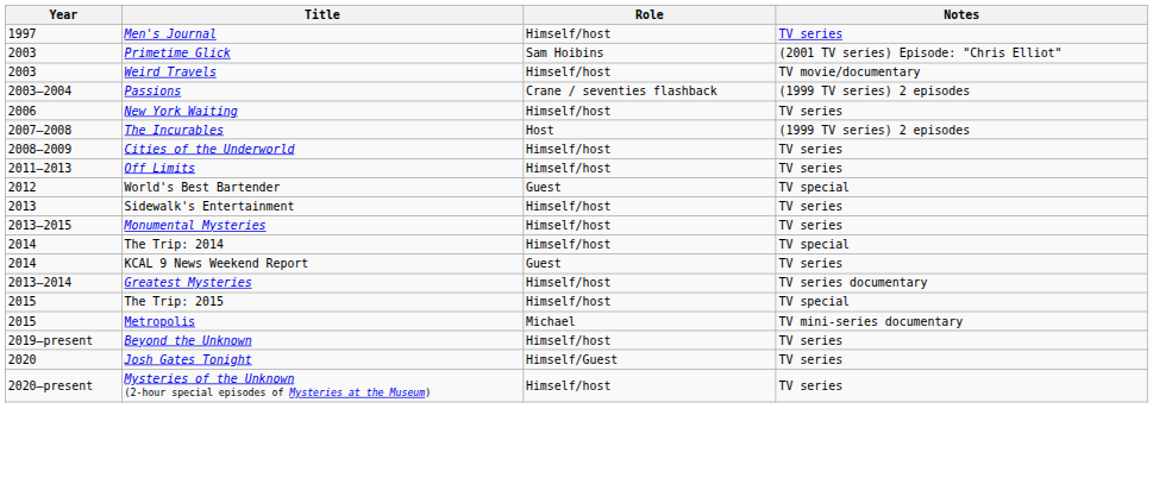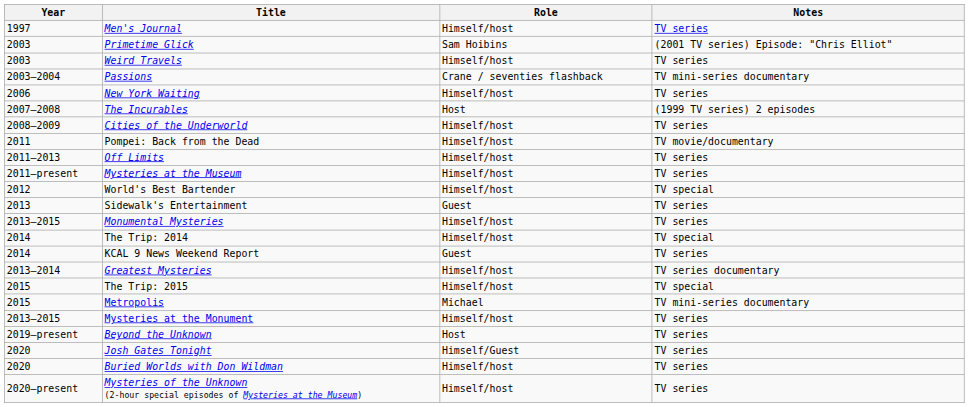 <table class="wikitable sortable" style="width:100%;">
 <tr>
 <th>Year</th>
 <th>Title</th>
 <th>Role</th>
 <th>Notes</th>
 </tr>
 <tr>
 <td>1997</td>
 <td><em><a href='#'>Men's Journal</a></em></td>
 <td>Himself/host</td>
 <td><a href='#'>TV series</a></td>
 </tr>
 <tr>
 <td>2003</td>
 <td><em><a href='#'>Primetime Glick</a></em></td>
 <td>Sam Hoibins</td>
 <td>(2001 TV series) Episode: "Chris Elliot"</td>
 </tr>
 <tr>
 <td>2003</td>
 <td><em><a href='#'>Weird Travels</a></em></td>
 <td>Himself/host</td>
-<td>TV movie/documentary</td>
+<td>TV series</td>
 </tr>
 <tr>
 <td>2003–2004</td>
 <td><em><a href='#'>Passions</a></em></td>
 <td>Crane / seventies flashback</td>
-<td>(1999 TV series) 2 episodes</td>
+<td>TV mini-series documentary</td>
 </tr>
 <tr>
 <td>2006</td>
 <td><em><a href='#'>New York Waiting</a></em></td>
 <td>Himself/host</td>
 <td>TV series</td>
 </tr>
 <tr>
 <td>2007–2008</td>
 <td><em><a href='#'>The Incurables</a></em></td>
 <td>Host</td>
 <td>(1999 TV series) 2 episodes</td>
 </tr>
 <tr>
 <td>2008–2009</td>
 <td><em><a href='#'>Cities of the Underworld</a></em></td>
 <td>Himself/host</td>
 <td>TV series</td>
 </tr>
 <tr>
+<td>2011</td>
+<td>Pompei: Back from the Dead</td>
+<td>Himself/host</td>
+<td>TV movie/documentary</td>
+</tr>
+<tr>
 <td>2011–2013</td>
 <td><em><a href='#'>Off Limits</a></em></td>
 <td>Himself/host</td>
 <td>TV series</td>
 </tr>
 <tr>
+<td>2011–present</td>
+<td><em><a href='#'>Mysteries at the Museum</a></em></td>
+<td>Himself/host</td>
+<td>TV series</td>
+</tr>
+<tr>
 <td>2012</td>
 <td>World's Best Bartender</td>
-<td>Guest</td>
+<td>Himself/host</td>
 <td>TV special</td>
 </tr>
 <tr>
 <td>2013</td>
 <td>Sidewalk's Entertainment</td>
-<td>Himself/host</td>
+<td>Guest</td>
 <td>TV series</td>
 </tr>
 <tr>
 <td>2013–2015</td>
 <td><em><a href='#'>Monumental Mysteries</a></em></td>
 <td>Himself/host</td>
 <td>TV series</td>
 </tr>
 <tr>
 <td>2014</td>
 <td>The Trip: 2014</td>
 <td>Himself/host</td>
 <td>TV special</td>
 </tr>
 <tr>
 <td>2014</td>
 <td>KCAL 9 News Weekend Report</td>
 <td>Guest</td>
 <td>TV series</td>
 </tr>
 <tr>
 <td>2013–2014</td>
 <td><em><a href='#'>Greatest Mysteries</a></em></td>
 <td>Himself/host</td>
 <td>TV series documentary</td>
 </tr>
 <tr>
 <td>2015</td>
 <td>The Trip: 2015</td>
 <td>Himself/host</td>
 <td>TV special</td>
 </tr>
 <tr>
 <td>2015</td>
 <td><a href='#'>Metropolis</a></td>
 <td>Michael</td>
 <td>TV mini-series documentary</td>
 </tr>
 <tr>
+<td>2013–2015</td>
+<td><a href='#'>Mysteries at the Monument</a></td>
+<td>Himself/host</td>
+<td>TV series</td>
+</tr>
+<tr>
 <td>2019–present</td>
 <td><em><a href='#'>Beyond the Unknown</a></em></td>
-<td>Himself/host</td>
+<td>Host</td>
 <td>TV series</td>
 </tr>
 <tr>
 <td>2020</td>
 <td><em><a href='#'>Josh Gates Tonight</a></em></td>
 <td>Himself/Guest</td>
 <td>TV series</td>
 </tr>
 <tr>
+<td>2020</td>
+<td><em><a href='#'>Buried Worlds with Don Wildman</a></em></td>
+<td>Himself/host</td>
+<td>TV series</td>
+</tr>
+<tr>
 <td>2020–present</td>
 <td><em><a href='#'>Mysteries of the Unknown</a></em> <br><small> (2-hour special episodes of <em><a href='#'>Mysteries at the Museum</a></em>)</small></td>
 <td>Himself/host</td>
 <td>TV series</td>
 </tr>
 </table>
